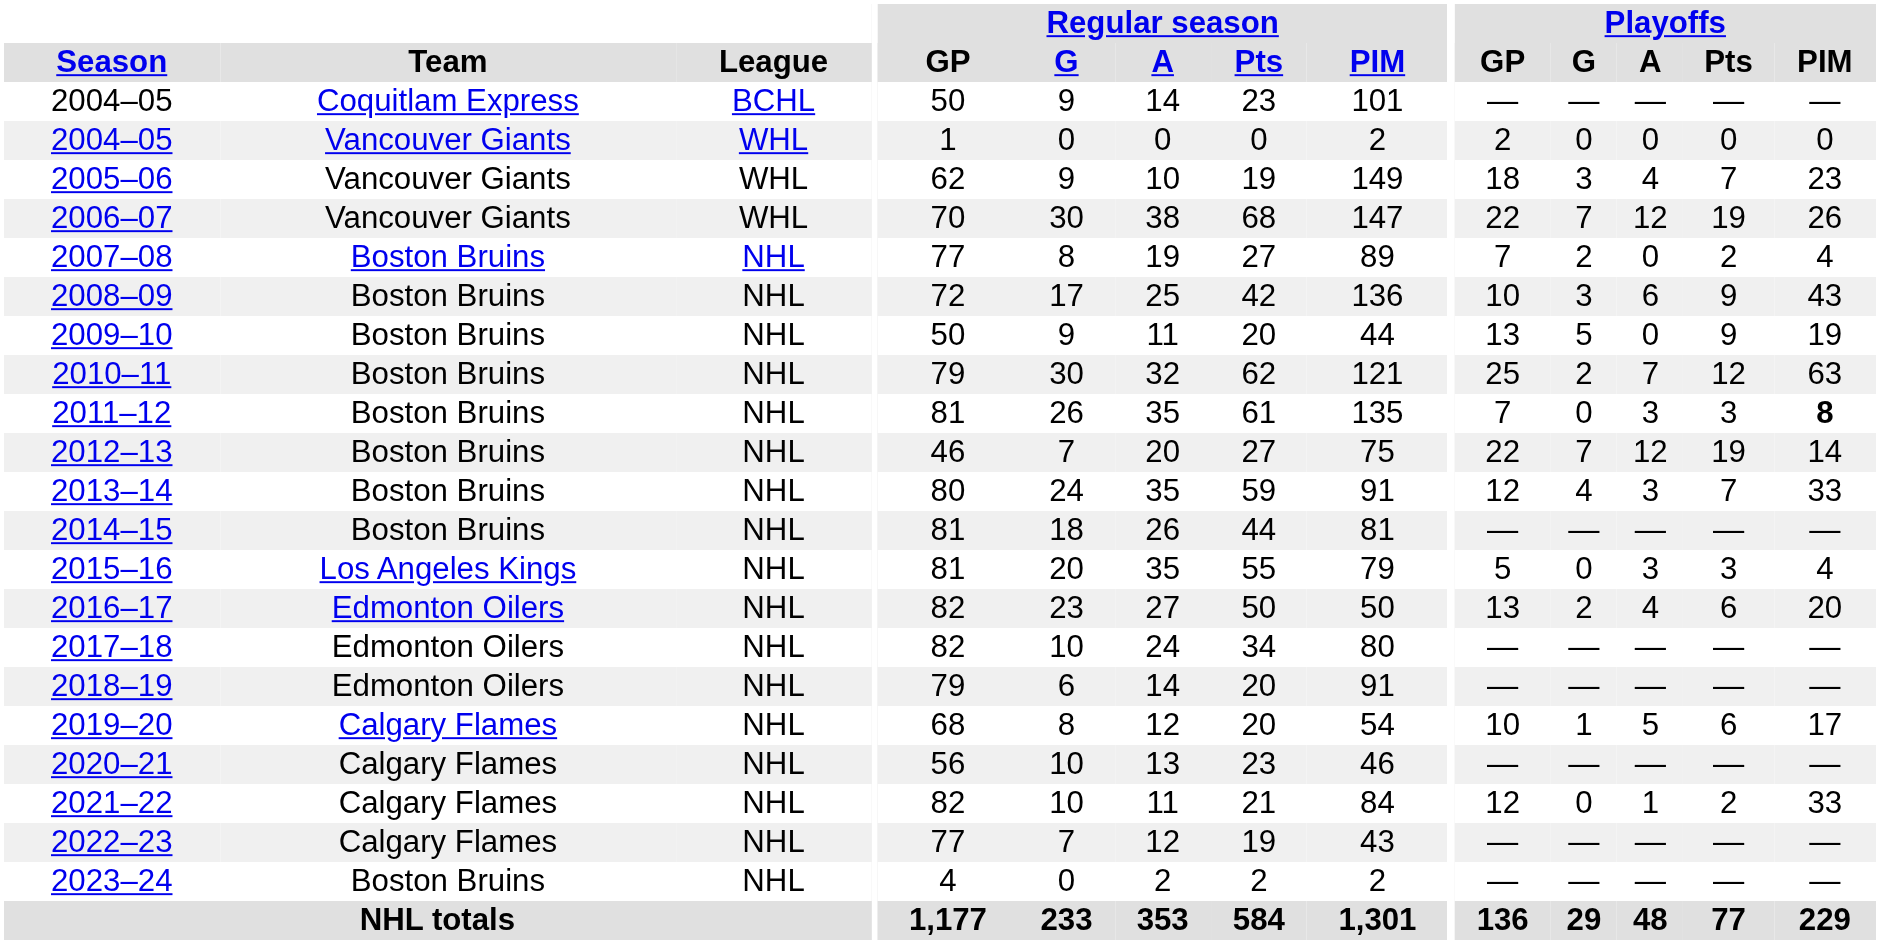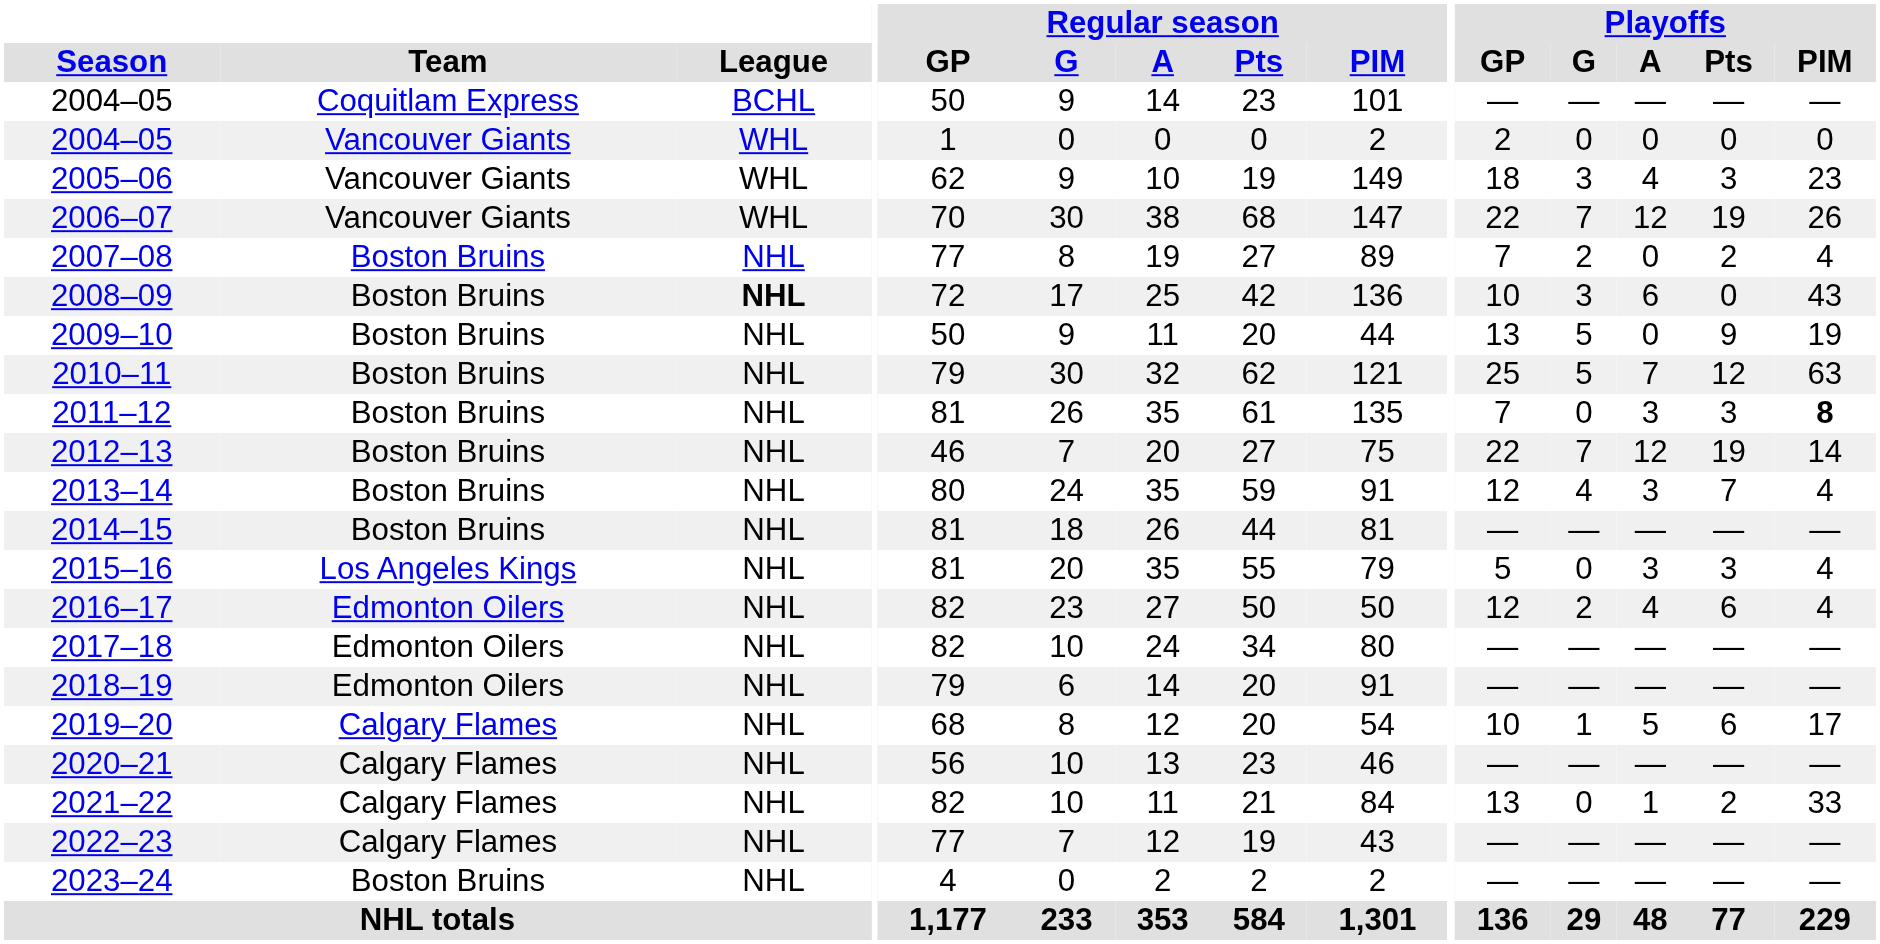 <table border="0" cellpadding="1" cellspacing="0" style="text-align:center; width:60em;">
 <tr bgcolor="#e0e0e0">
 <th colspan="3" bgcolor="#ffffff"></th>
 <th rowspan="99" bgcolor="#ffffff"></th>
 <th colspan="5"><a href='#'>Regular season</a></th>
 <th rowspan="99" bgcolor="#ffffff"></th>
 <th colspan="5"><a href='#'>Playoffs</a></th>
 </tr>
 <tr bgcolor="#e0e0e0">
 <th><a href='#'>Season</a></th>
 <th>Team</th>
 <th>League</th>
 <th>GP</th>
 <th><a href='#'>G</a></th>
 <th><a href='#'>A</a></th>
 <th><a href='#'>Pts</a></th>
 <th><a href='#'>PIM</a></th>
 <th>GP</th>
 <th>G</th>
 <th>A</th>
 <th>Pts</th>
 <th>PIM</th>
 </tr>
 <tr>
 <td>2004–05</td>
 <td><a href='#'>Coquitlam Express</a></td>
 <td><a href='#'>BCHL</a></td>
 <td>50</td>
 <td>9</td>
 <td>14</td>
 <td>23</td>
 <td>101</td>
 <td>—</td>
 <td>—</td>
 <td>—</td>
 <td>—</td>
 <td>—</td>
 </tr>
 <tr bgcolor="#f0f0f0">
 <td><a href='#'>2004–05</a></td>
 <td><a href='#'>Vancouver Giants</a></td>
 <td><a href='#'>WHL</a></td>
 <td>1</td>
 <td>0</td>
 <td>0</td>
 <td>0</td>
 <td>2</td>
 <td>2</td>
 <td>0</td>
 <td>0</td>
 <td>0</td>
 <td>0</td>
 </tr>
 <tr>
 <td><a href='#'>2005–06</a></td>
 <td>Vancouver Giants</td>
 <td>WHL</td>
 <td>62</td>
 <td>9</td>
 <td>10</td>
 <td>19</td>
 <td>149</td>
 <td>18</td>
 <td>3</td>
 <td>4</td>
-<td>7</td>
+<td>3</td>
 <td>23</td>
 </tr>
 <tr bgcolor="#f0f0f0">
 <td><a href='#'>2006–07</a></td>
 <td>Vancouver Giants</td>
 <td>WHL</td>
 <td>70</td>
 <td>30</td>
 <td>38</td>
 <td>68</td>
 <td>147</td>
 <td>22</td>
 <td>7</td>
 <td>12</td>
 <td>19</td>
 <td>26</td>
 </tr>
 <tr>
 <td><a href='#'>2007–08</a></td>
 <td><a href='#'>Boston Bruins</a></td>
 <td><a href='#'>NHL</a></td>
 <td>77</td>
 <td>8</td>
 <td>19</td>
 <td>27</td>
 <td>89</td>
 <td>7</td>
 <td>2</td>
 <td>0</td>
 <td>2</td>
 <td>4</td>
 </tr>
 <tr bgcolor="#f0f0f0">
 <td><a href='#'>2008–09</a></td>
 <td>Boston Bruins</td>
-<td>NHL</td>
+<td><strong>NHL</strong></td>
 <td>72</td>
 <td>17</td>
 <td>25</td>
 <td>42</td>
 <td>136</td>
 <td>10</td>
 <td>3</td>
 <td>6</td>
-<td>9</td>
+<td>0</td>
 <td>43</td>
 </tr>
 <tr>
 <td><a href='#'>2009–10</a></td>
 <td>Boston Bruins</td>
 <td>NHL</td>
 <td>50</td>
 <td>9</td>
 <td>11</td>
 <td>20</td>
 <td>44</td>
 <td>13</td>
 <td>5</td>
 <td>0</td>
 <td>9</td>
 <td>19</td>
 </tr>
 <tr bgcolor="#f0f0f0">
 <td><a href='#'>2010–11</a></td>
 <td>Boston Bruins</td>
 <td>NHL</td>
 <td>79</td>
 <td>30</td>
 <td>32</td>
 <td>62</td>
 <td>121</td>
 <td>25</td>
-<td>2</td>
+<td>5</td>
 <td>7</td>
 <td>12</td>
 <td>63</td>
 </tr>
 <tr>
 <td><a href='#'>2011–12</a></td>
 <td>Boston Bruins</td>
 <td>NHL</td>
 <td>81</td>
 <td>26</td>
 <td>35</td>
 <td>61</td>
 <td>135</td>
 <td>7</td>
 <td>0</td>
 <td>3</td>
 <td>3</td>
 <td><strong>8</strong></td>
 </tr>
 <tr bgcolor="#f0f0f0">
 <td><a href='#'>2012–13</a></td>
 <td>Boston Bruins</td>
 <td>NHL</td>
 <td>46</td>
 <td>7</td>
 <td>20</td>
 <td>27</td>
 <td>75</td>
 <td>22</td>
 <td>7</td>
 <td>12</td>
 <td>19</td>
 <td>14</td>
 </tr>
 <tr>
 <td><a href='#'>2013–14</a></td>
 <td>Boston Bruins</td>
 <td>NHL</td>
 <td>80</td>
 <td>24</td>
 <td>35</td>
 <td>59</td>
 <td>91</td>
 <td>12</td>
 <td>4</td>
 <td>3</td>
 <td>7</td>
-<td>33</td>
+<td>4</td>
 </tr>
 <tr bgcolor="#f0f0f0">
 <td><a href='#'>2014–15</a></td>
 <td>Boston Bruins</td>
 <td>NHL</td>
 <td>81</td>
 <td>18</td>
 <td>26</td>
 <td>44</td>
 <td>81</td>
 <td>—</td>
 <td>—</td>
 <td>—</td>
 <td>—</td>
 <td>—</td>
 </tr>
 <tr>
 <td><a href='#'>2015–16</a></td>
 <td><a href='#'>Los Angeles Kings</a></td>
 <td>NHL</td>
 <td>81</td>
 <td>20</td>
 <td>35</td>
 <td>55</td>
 <td>79</td>
 <td>5</td>
 <td>0</td>
 <td>3</td>
 <td>3</td>
 <td>4</td>
 </tr>
 <tr bgcolor="#f0f0f0">
 <td><a href='#'>2016–17</a></td>
 <td><a href='#'>Edmonton Oilers</a></td>
 <td>NHL</td>
 <td>82</td>
 <td>23</td>
 <td>27</td>
 <td>50</td>
 <td>50</td>
-<td>13</td>
+<td>12</td>
 <td>2</td>
 <td>4</td>
 <td>6</td>
-<td>20</td>
+<td>4</td>
 </tr>
 <tr>
 <td><a href='#'>2017–18</a></td>
 <td>Edmonton Oilers</td>
 <td>NHL</td>
 <td>82</td>
 <td>10</td>
 <td>24</td>
 <td>34</td>
 <td>80</td>
 <td>—</td>
 <td>—</td>
 <td>—</td>
 <td>—</td>
 <td>—</td>
 </tr>
 <tr bgcolor="#f0f0f0">
 <td><a href='#'>2018–19</a></td>
 <td>Edmonton Oilers</td>
 <td>NHL</td>
 <td>79</td>
 <td>6</td>
 <td>14</td>
 <td>20</td>
 <td>91</td>
 <td>—</td>
 <td>—</td>
 <td>—</td>
 <td>—</td>
 <td>—</td>
 </tr>
 <tr>
 <td><a href='#'>2019–20</a></td>
 <td><a href='#'>Calgary Flames</a></td>
 <td>NHL</td>
 <td>68</td>
 <td>8</td>
 <td>12</td>
 <td>20</td>
 <td>54</td>
 <td>10</td>
 <td>1</td>
 <td>5</td>
 <td>6</td>
 <td>17</td>
 </tr>
 <tr bgcolor="#f0f0f0">
 <td><a href='#'>2020–21</a></td>
 <td>Calgary Flames</td>
 <td>NHL</td>
 <td>56</td>
 <td>10</td>
 <td>13</td>
 <td>23</td>
 <td>46</td>
 <td>—</td>
 <td>—</td>
 <td>—</td>
 <td>—</td>
 <td>—</td>
 </tr>
 <tr>
 <td><a href='#'>2021–22</a></td>
 <td>Calgary Flames</td>
 <td>NHL</td>
 <td>82</td>
 <td>10</td>
 <td>11</td>
 <td>21</td>
 <td>84</td>
-<td>12</td>
+<td>13</td>
 <td>0</td>
 <td>1</td>
 <td>2</td>
 <td>33</td>
 </tr>
 <tr bgcolor="#f0f0f0">
 <td><a href='#'>2022–23</a></td>
 <td>Calgary Flames</td>
 <td>NHL</td>
 <td>77</td>
 <td>7</td>
 <td>12</td>
 <td>19</td>
 <td>43</td>
 <td>—</td>
 <td>—</td>
 <td>—</td>
 <td>—</td>
 <td>—</td>
 </tr>
 <tr>
 <td><a href='#'>2023–24</a></td>
 <td>Boston Bruins</td>
 <td>NHL</td>
 <td>4</td>
 <td>0</td>
 <td>2</td>
 <td>2</td>
 <td>2</td>
 <td>—</td>
 <td>—</td>
 <td>—</td>
 <td>—</td>
 <td>—</td>
 </tr>
 <tr bgcolor="#e0e0e0">
 <th colspan="3">NHL totals</th>
 <th>1,177</th>
 <th>233</th>
 <th>353</th>
 <th>584</th>
 <th>1,301</th>
 <th>136</th>
 <th>29</th>
 <th>48</th>
 <th>77</th>
 <th>229</th>
 </tr>
 </table>
